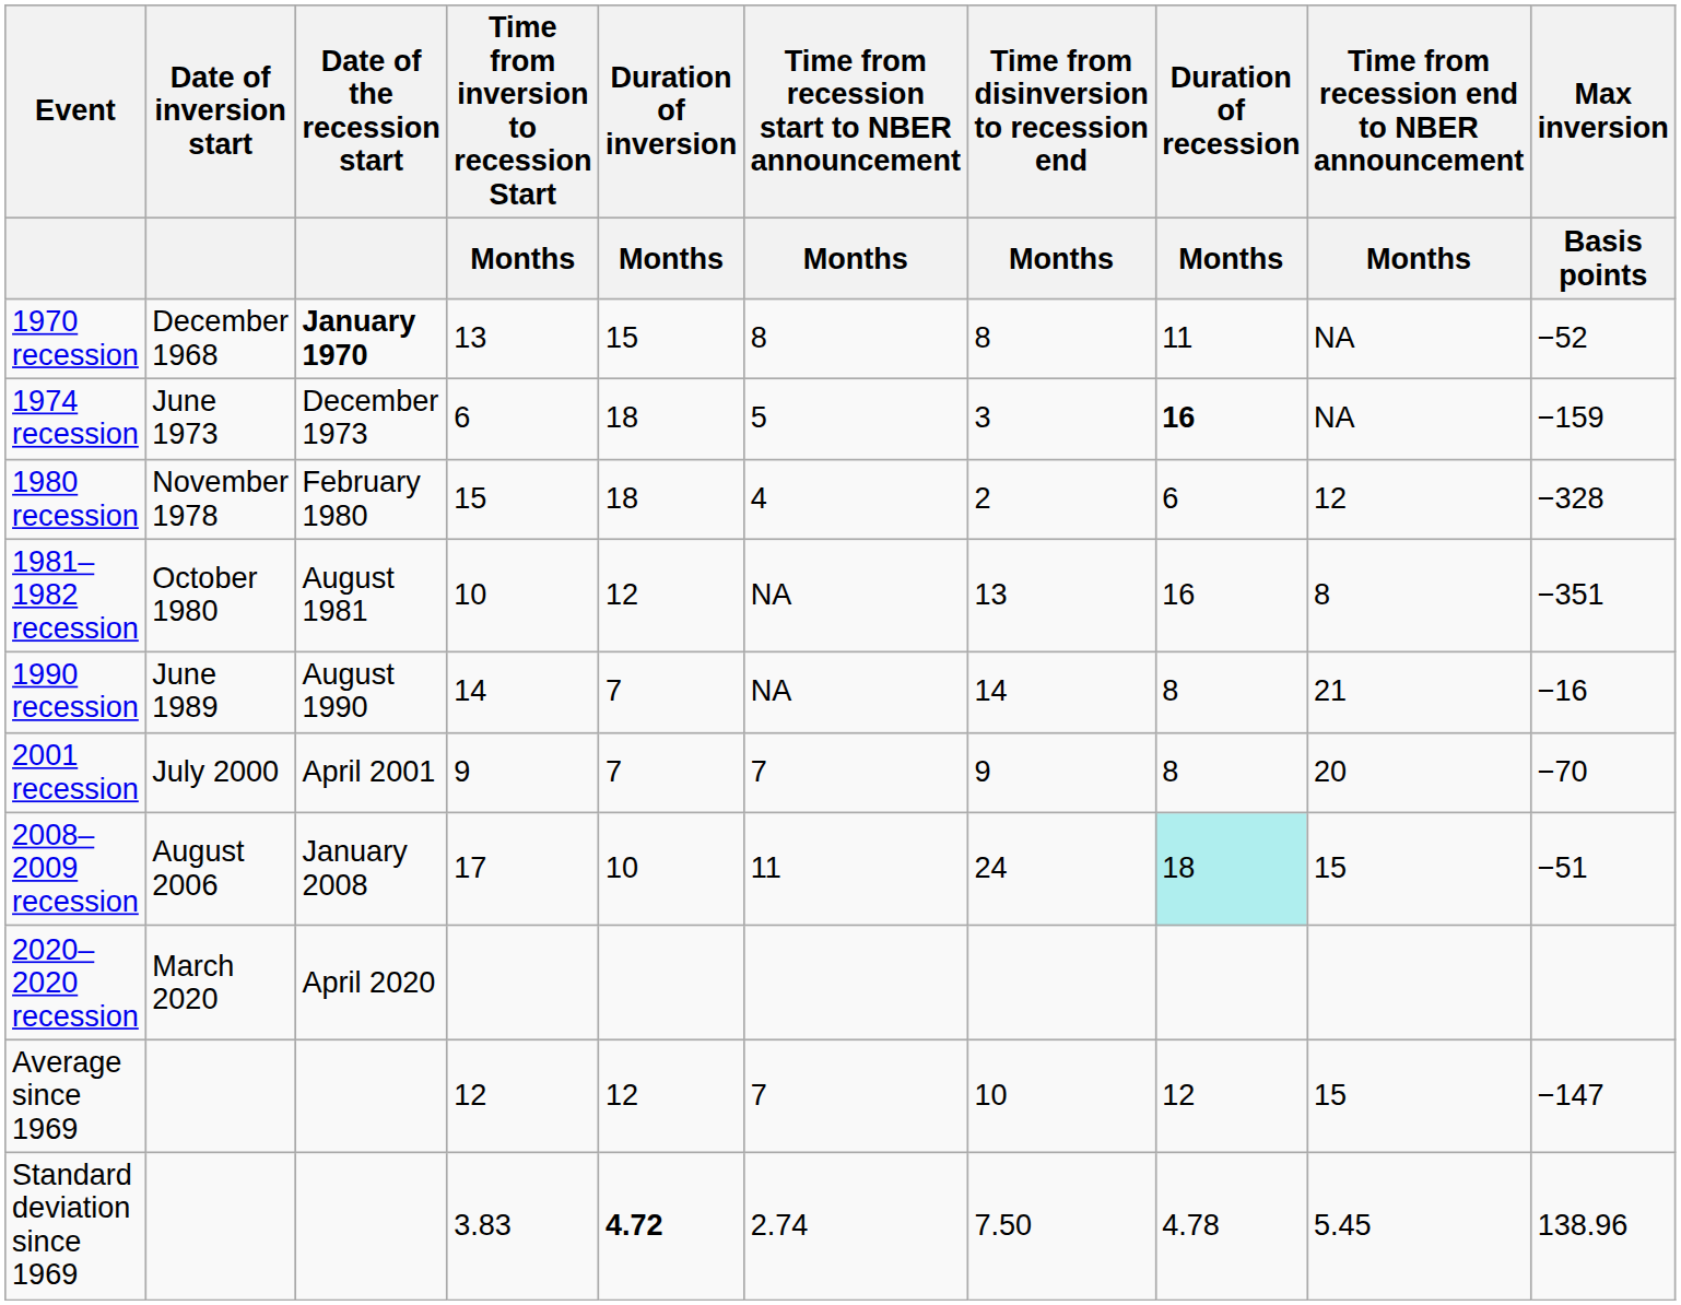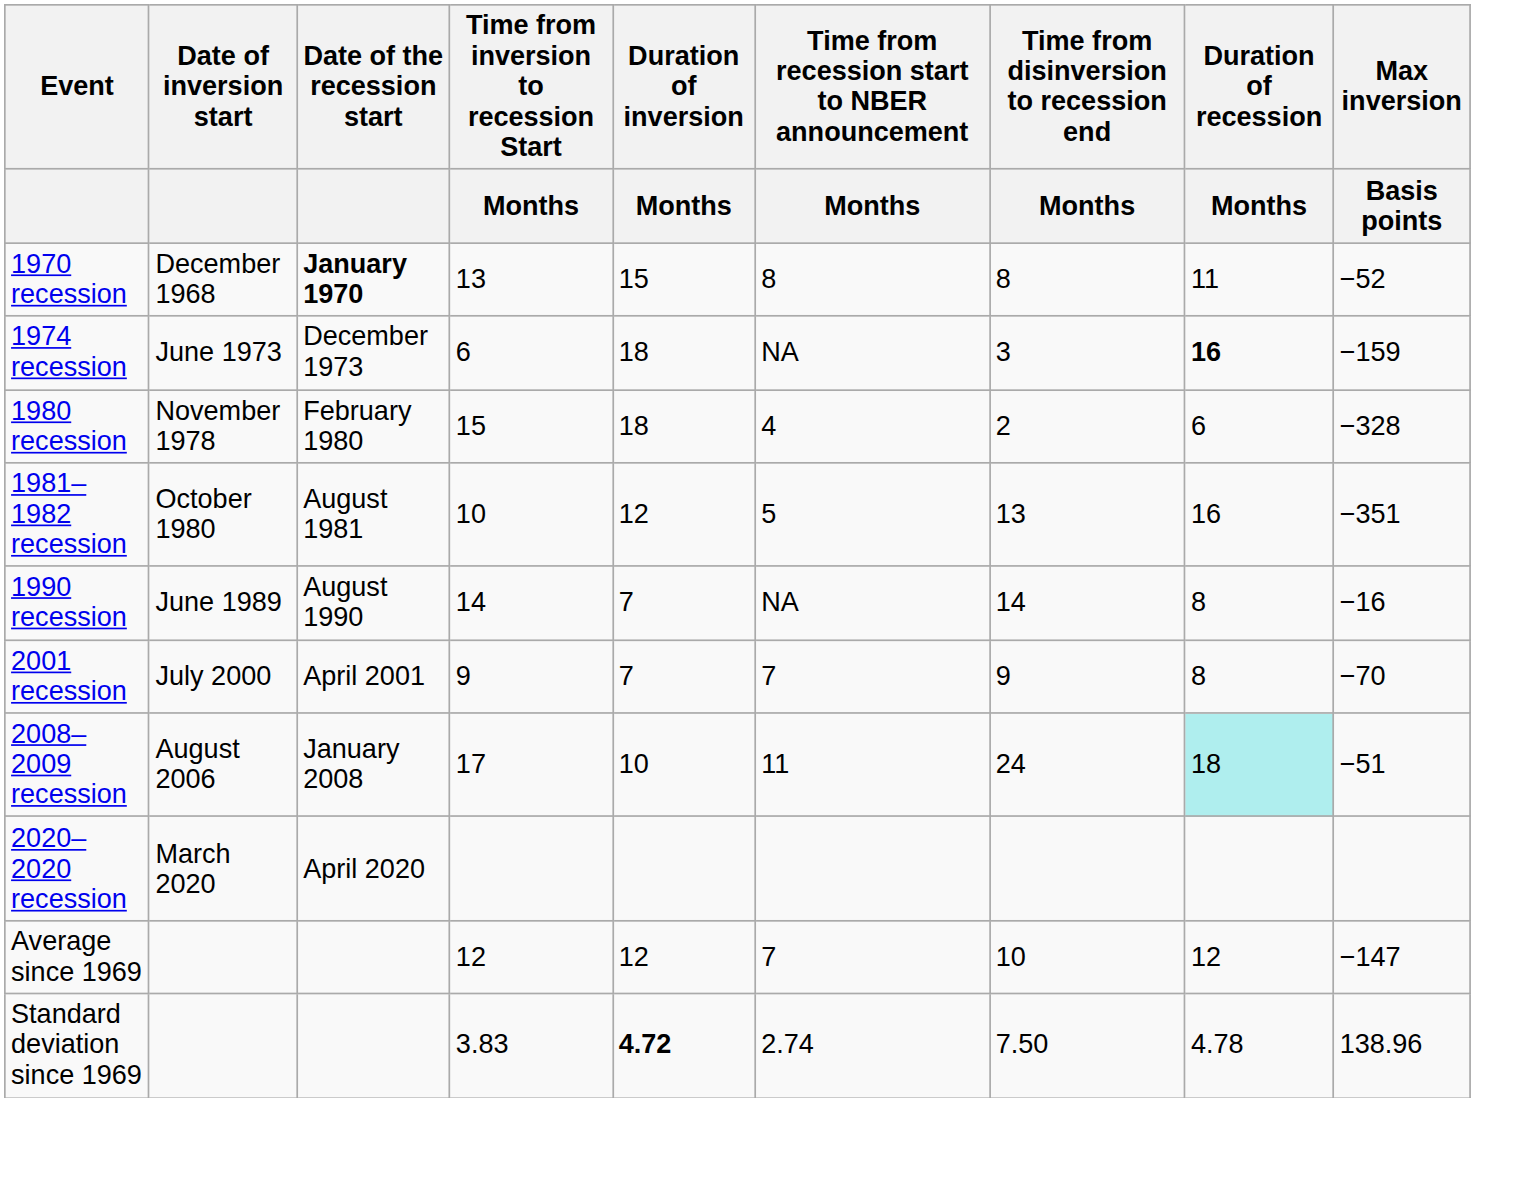 <table class="wikitable sortable">
 <tr>
 <th>Event</th>
 <th class="unsortable">Date of inversion start</th>
 <th class="unsortable">Date of the recession start</th>
 <th>Time from inversion to recession Start</th>
 <th>Duration of inversion</th>
 <th>Time from recession start to NBER announcement</th>
 <th>Time from disinversion to recession end</th>
 <th>Duration of recession</th>
-<th>Time from recession end to NBER announcement</th>
 <th>Max inversion</th>
 </tr>
 <tr>
 <th></th>
 <th></th>
 <th></th>
-<th>Months</th>
 <th>Months</th>
 <th>Months</th>
 <th>Months</th>
 <th>Months</th>
 <th>Months</th>
 <th>Basis points</th>
 </tr>
 <tr>
 <td><a href='#'>1970 recession</a></td>
 <td>December 1968</td>
 <td><strong>January 1970</strong></td>
 <td>13</td>
 <td>15</td>
 <td>8</td>
 <td>8</td>
 <td>11</td>
-<td>NA</td>
 <td>−52</td>
 </tr>
 <tr>
 <td><a href='#'>1974 recession</a></td>
 <td>June 1973</td>
 <td>December 1973</td>
 <td>6</td>
 <td>18</td>
-<td>5</td>
+<td>NA</td>
 <td>3</td>
 <td><strong>16</strong></td>
-<td>NA</td>
 <td>−159</td>
 </tr>
 <tr>
 <td><a href='#'>1980 recession</a></td>
 <td>November 1978</td>
 <td>February 1980</td>
 <td>15</td>
 <td>18</td>
 <td>4</td>
 <td>2</td>
 <td>6</td>
-<td>12</td>
 <td>−328</td>
 </tr>
 <tr>
 <td><a href='#'>1981–1982 recession</a></td>
 <td>October 1980</td>
 <td>August 1981</td>
 <td>10</td>
 <td>12</td>
-<td>NA</td>
+<td>5</td>
 <td>13</td>
 <td>16</td>
-<td>8</td>
 <td>−351</td>
 </tr>
 <tr>
 <td><a href='#'>1990 recession</a></td>
 <td>June 1989</td>
 <td>August 1990</td>
 <td>14</td>
 <td>7</td>
 <td>NA</td>
 <td>14</td>
 <td>8</td>
-<td>21</td>
 <td>−16</td>
 </tr>
 <tr>
 <td><a href='#'>2001 recession</a></td>
 <td>July 2000</td>
 <td>April 2001</td>
 <td>9</td>
 <td>7</td>
 <td>7</td>
 <td>9</td>
 <td>8</td>
-<td>20</td>
 <td>−70</td>
 </tr>
 <tr>
 <td><a href='#'>2008–2009 recession</a></td>
 <td>August 2006</td>
 <td>January 2008</td>
 <td>17</td>
 <td>10</td>
 <td>11</td>
 <td>24</td>
 <td style="background: paleturquoise;">18</td>
-<td>15</td>
 <td>−51</td>
 </tr>
 <tr>
 <td><a href='#'>2020–2020 recession</a></td>
 <td>March 2020</td>
 <td>April 2020</td>
-<td></td>
 <td></td>
 <td></td>
 <td></td>
 <td></td>
 <td></td>
 <td></td>
 </tr>
 <tr>
 <td>Average since 1969</td>
 <td></td>
 <td></td>
 <td>12</td>
 <td>12</td>
 <td>7</td>
 <td>10</td>
 <td>12</td>
-<td>15</td>
 <td>−147</td>
 </tr>
 <tr>
 <td>Standard deviation since 1969</td>
 <td></td>
 <td></td>
 <td>3.83</td>
 <td><strong>4.72</strong></td>
 <td>2.74</td>
 <td>7.50</td>
 <td>4.78</td>
-<td>5.45</td>
 <td>138.96</td>
 </tr>
 </table>
